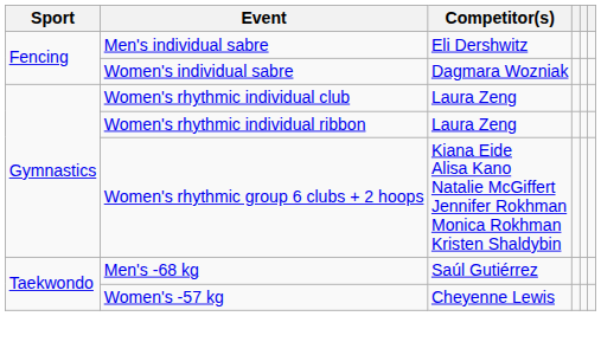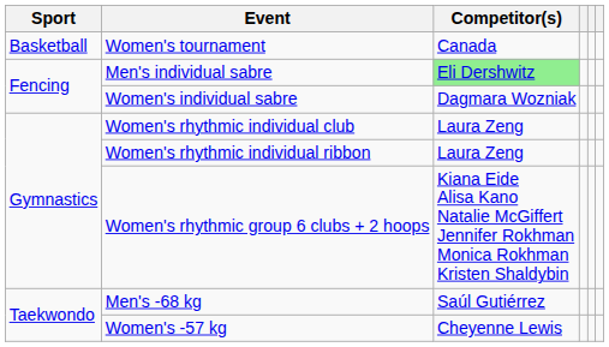 <table class="wikitable">
 <tr>
 <th>Sport</th>
 <th>Event</th>
 <th>Competitor(s)</th>
 <th></th>
 <th></th>
 <th></th>
 </tr>
 <tr>
+<td><a href='#'>Basketball</a></td>
+<td><a href='#'>Women's tournament</a></td>
+<td><a href='#'>Canada</a></td>
+<td></td>
+<td></td>
+<td></td>
+</tr>
+<tr>
 <td rowspan="2"><a href='#'>Fencing</a></td>
 <td><a href='#'>Men's individual sabre</a></td>
-<td><a href='#'>Eli Dershwitz</a></td>
+<td style="background: lightgreen;"><a href='#'>Eli Dershwitz</a></td>
 <td></td>
 <td></td>
 <td></td>
 </tr>
 <tr>
 <td><a href='#'>Women's individual sabre</a></td>
 <td><a href='#'>Dagmara Wozniak</a></td>
 <td></td>
 <td></td>
 <td></td>
 </tr>
 <tr>
 <td rowspan="3"><a href='#'>Gymnastics</a></td>
 <td><a href='#'>Women's rhythmic individual club</a></td>
 <td><a href='#'>Laura Zeng</a></td>
 <td></td>
 <td></td>
 <td></td>
 </tr>
 <tr>
 <td><a href='#'>Women's rhythmic individual ribbon</a></td>
 <td><a href='#'>Laura Zeng</a></td>
 <td></td>
 <td></td>
 <td></td>
 </tr>
 <tr>
 <td><a href='#'>Women's rhythmic group 6 clubs + 2 hoops</a></td>
 <td><a href='#'>Kiana Eide</a><br><a href='#'>Alisa Kano</a><br><a href='#'>Natalie McGiffert</a><br><a href='#'>Jennifer Rokhman</a><br><a href='#'>Monica Rokhman</a><br><a href='#'>Kristen Shaldybin</a></td>
 <td></td>
 <td></td>
 <td></td>
 </tr>
 <tr>
 <td rowspan="2"><a href='#'>Taekwondo</a></td>
 <td><a href='#'>Men's -68 kg</a></td>
 <td><a href='#'>Saúl Gutiérrez</a></td>
 <td></td>
 <td></td>
 <td></td>
 </tr>
 <tr>
 <td><a href='#'>Women's -57 kg</a></td>
 <td><a href='#'>Cheyenne Lewis</a></td>
 <td></td>
 <td></td>
 <td></td>
 </tr>
 </table>
